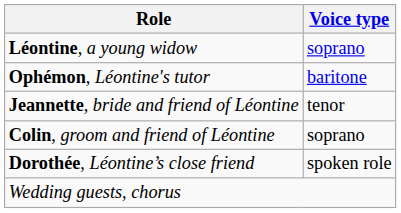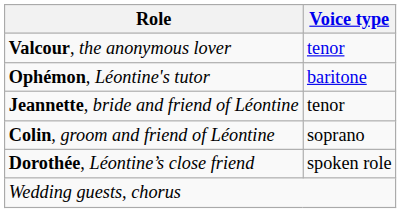 <table class=wikitable>
 <tr>
 <th>Role</th>
 <th><a href='#'>Voice type</a></th>
 </tr>
 <tr>
-<td><strong>Léontine</strong>, <em>a young widow</em></td>
-<td><a href='#'>soprano</a></td>
+<td><strong>Valcour</strong>, <em>the anonymous lover</em></td>
+<td><a href='#'>tenor</a></td>
 </tr>
 <tr>
 <td><strong>Ophémon</strong>, <em>Léontine's tutor</em></td>
 <td><a href='#'>baritone</a></td>
 </tr>
 <tr>
 <td><strong>Jeannette</strong>, <em>bride and friend of Léontine</em></td>
 <td>tenor</td>
 </tr>
 <tr>
 <td><strong>Colin</strong>, <em>groom and friend of Léontine</em></td>
 <td>soprano</td>
 </tr>
 <tr>
 <td><strong>Dorothée</strong>, <em>Léontine’s close friend</em></td>
 <td>spoken role</td>
 </tr>
 <tr>
 <td colspan="2"><em>Wedding guests, chorus</em></td>
 </tr>
 </table>
